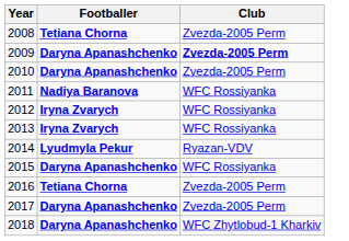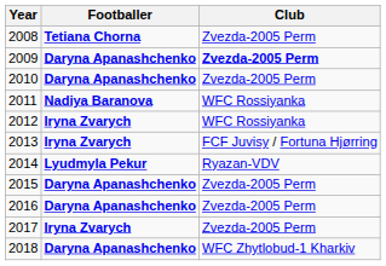 <table class="wikitable" | border="1" cellspacing="0" cellpadding="4">
 <tr>
 <th>Year</th>
 <th>Footballer</th>
 <th>Club</th>
 </tr>
 <tr>
 <td>2008</td>
 <td><strong><a href='#'>Tetiana Chorna</a></strong></td>
 <td> <a href='#'>Zvezda-2005 Perm</a></td>
 </tr>
 <tr>
 <td>2009</td>
 <td><strong><a href='#'>Daryna Apanashchenko</a></strong></td>
 <td><strong> <a href='#'>Zvezda-2005 Perm</a></strong></td>
 </tr>
 <tr>
 <td>2010</td>
 <td><strong><a href='#'>Daryna Apanashchenko</a></strong></td>
 <td> <a href='#'>Zvezda-2005 Perm</a></td>
 </tr>
 <tr>
 <td>2011</td>
 <td><strong><a href='#'>Nadiya Baranova</a></strong></td>
 <td> <a href='#'>WFC Rossiyanka</a></td>
 </tr>
 <tr>
 <td>2012</td>
 <td><strong><a href='#'>Iryna Zvarych</a></strong></td>
 <td> <a href='#'>WFC Rossiyanka</a></td>
 </tr>
 <tr>
 <td>2013</td>
 <td><strong><a href='#'>Iryna Zvarych</a></strong></td>
-<td> <a href='#'>WFC Rossiyanka</a></td>
+<td> <a href='#'>FCF Juvisy</a> /  <a href='#'>Fortuna Hjørring</a></td>
 </tr>
 <tr>
 <td>2014</td>
 <td><strong><a href='#'>Lyudmyla Pekur</a></strong></td>
 <td> <a href='#'>Ryazan-VDV</a></td>
 </tr>
 <tr>
 <td>2015</td>
 <td><strong><a href='#'>Daryna Apanashchenko</a></strong></td>
-<td> <a href='#'>WFC Rossiyanka</a></td>
+<td> <a href='#'>Zvezda-2005 Perm</a></td>
 </tr>
 <tr>
 <td>2016</td>
-<td><strong><a href='#'>Tetiana Chorna</a></strong></td>
+<td><strong><a href='#'>Daryna Apanashchenko</a></strong></td>
 <td> <a href='#'>Zvezda-2005 Perm</a></td>
 </tr>
 <tr>
 <td>2017</td>
-<td><strong><a href='#'>Daryna Apanashchenko</a></strong></td>
+<td><strong><a href='#'>Iryna Zvarych</a></strong></td>
 <td> <a href='#'>Zvezda-2005 Perm</a></td>
 </tr>
 <tr>
 <td>2018</td>
 <td><strong><a href='#'>Daryna Apanashchenko</a></strong></td>
 <td> <a href='#'>WFC Zhytlobud-1 Kharkiv</a></td>
 </tr>
 </table>
